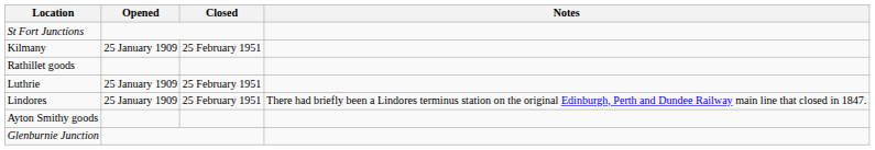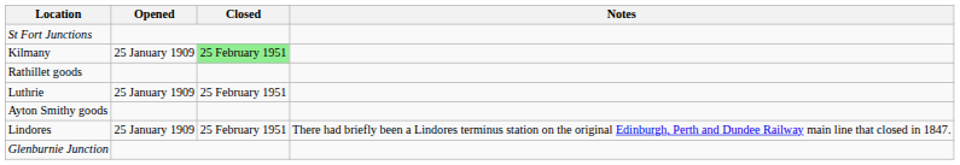 <table class=wikitable>
 <tr>
 <th>Location</th>
 <th>Opened</th>
 <th>Closed</th>
 <th>Notes</th>
 </tr>
 <tr>
 <td><em>St Fort Junctions</em></td>
 <td colspan=2></td>
 <td></td>
 </tr>
 <tr>
 <td>Kilmany</td>
 <td>25 January 1909</td>
-<td>25 February 1951</td>
+<td style="background: lightgreen;">25 February 1951</td>
 <td></td>
 </tr>
 <tr>
 <td>Rathillet goods</td>
 <td></td>
 <td></td>
 <td></td>
 </tr>
 <tr>
 <td>Luthrie</td>
 <td>25 January 1909</td>
 <td>25 February 1951</td>
 <td></td>
 </tr>
 <tr>
+<td>Ayton Smithy goods</td>
+<td></td>
+<td></td>
+<td></td>
+</tr>
+<tr>
 <td>Lindores</td>
 <td>25 January 1909</td>
 <td>25 February 1951</td>
 <td>There had briefly been a Lindores terminus station on the original <a href='#'>Edinburgh, Perth and Dundee Railway</a> main line that closed in 1847.</td>
-</tr>
-<tr>
-<td>Ayton Smithy goods</td>
-<td></td>
-<td></td>
-<td></td>
 </tr>
 <tr>
 <td><em>Glenburnie Junction</em></td>
 <td colspan=2></td>
 <td></td>
 </tr>
 </table>
